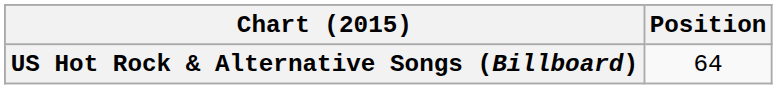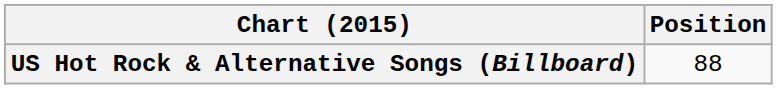 <table class="wikitable plainrowheaders" style="text-align:center">
 <tr>
 <th scope="col">Chart (2015)</th>
 <th scope="col">Position</th>
 </tr>
 <tr>
 <th scope="row">US Hot Rock & Alternative Songs (<em>Billboard</em>)</th>
-<td>64</td>
+<td>88</td>
 </tr>
 </table>
